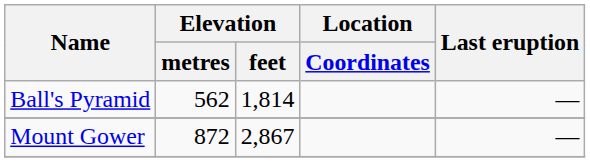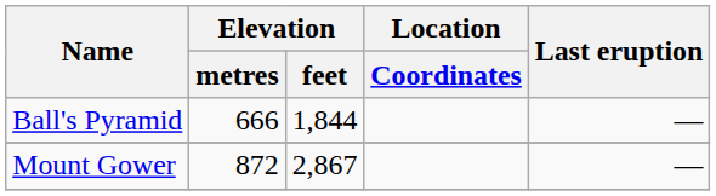 <table class="wikitable sortable" style="text-align: left; ">
 <tr>
 <th rowspan="2">Name</th>
 <th colspan ="2">Elevation</th>
 <th>Location</th>
 <th rowspan="2">Last eruption</th>
 </tr>
 <tr>
 <th>metres</th>
 <th>feet</th>
 <th><a href='#'>Coordinates</a></th>
 </tr>
 <tr align="right">
 <td align="left"><a href='#'>Ball's Pyramid</a></td>
-<td>562</td>
-<td>1,814</td>
+<td>666</td>
+<td>1,844</td>
 <td></td>
 <td>—</td>
 </tr>
 <tr>
 </tr>
 <tr align="right">
 <td align="left"><a href='#'>Mount Gower</a></td>
 <td>872</td>
 <td>2,867</td>
 <td></td>
 <td>—</td>
 </tr>
 <tr align="right">
 </tr>
 </table>
